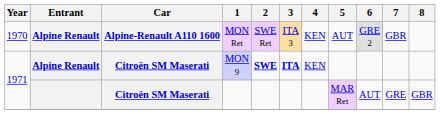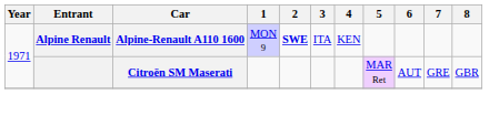 <table class="wikitable" style="text-align:center; font-size:90%;">
 <tr>
 <th>Year</th>
 <th>Entrant</th>
 <th>Car</th>
 <th>1</th>
 <th>2</th>
 <th>3</th>
 <th>4</th>
 <th>5</th>
 <th>6</th>
 <th>7</th>
 <th>8</th>
 </tr>
 <tr>
-<td><a href='#'>1970</a></td>
+<td rowspan="2"><a href='#'>1971</a></td>
 <th><a href='#'>Alpine Renault</a></th>
 <th><a href='#'>Alpine-Renault A110 1600</a></th>
-<td style="background:#EFCFFF;"><a href='#'>MON</a><br><small>Ret</small></td>
-<td style="background:#EFCFFF;"><a href='#'>SWE</a><br><small>Ret</small></td>
-<td style="background:#FFDF9F;"><a href='#'>ITA</a><br><small>3</small></td>
-<td><a href='#'>KEN</a></td>
-<td><a href='#'>AUT</a></td>
-<td style="background:#DFDFDF;"><a href='#'>GRE</a><br><small>2</small></td>
-<td><a href='#'>GBR</a></td>
-<td></td>
-</tr>
-<tr>
-<td rowspan="2"><a href='#'>1971</a></td>
-<th><a href='#'>Alpine Renault</a></th>
-<th><a href='#'>Citroën SM Maserati</a></th>
 <td style="background:#CFCFFF;"><a href='#'>MON</a><br><small>9</small></td>
 <td><strong><a href='#'>SWE</a></strong></td>
-<td><strong><a href='#'>ITA</a></strong></td>
+<td><a href='#'>ITA</a></td>
 <td><a href='#'>KEN</a></td>
 <td></td>
 <td></td>
 <td></td>
 <td></td>
 </tr>
 <tr>
 <th></th>
 <th><a href='#'>Citroën SM Maserati</a></th>
 <td></td>
 <td></td>
 <td></td>
 <td></td>
 <td style="background:#EFCFFF;"><a href='#'>MAR</a><br><small>Ret</small></td>
 <td><a href='#'>AUT</a></td>
 <td><a href='#'>GRE</a></td>
 <td><a href='#'>GBR</a></td>
 </tr>
 <tr>
 </tr>
 </table>
